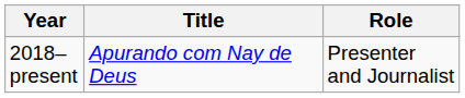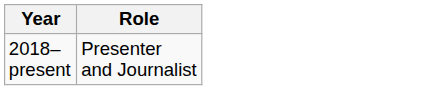 <table class="wikitable sortable">
 <tr>
 <th width=055>Year</th>
-<th width=180>Title</th>
 <th width=100>Role</th>
 </tr>
 <tr>
 <td>2018–present</td>
-<td><em><a href='#'>Apurando com Nay de Deus</a></em></td>
 <td>Presenter and Journalist</td>
 </tr>
 </table>
